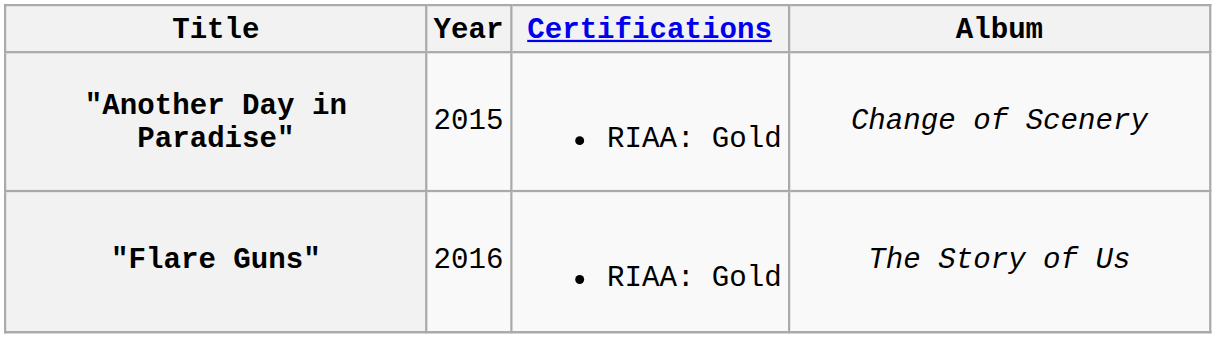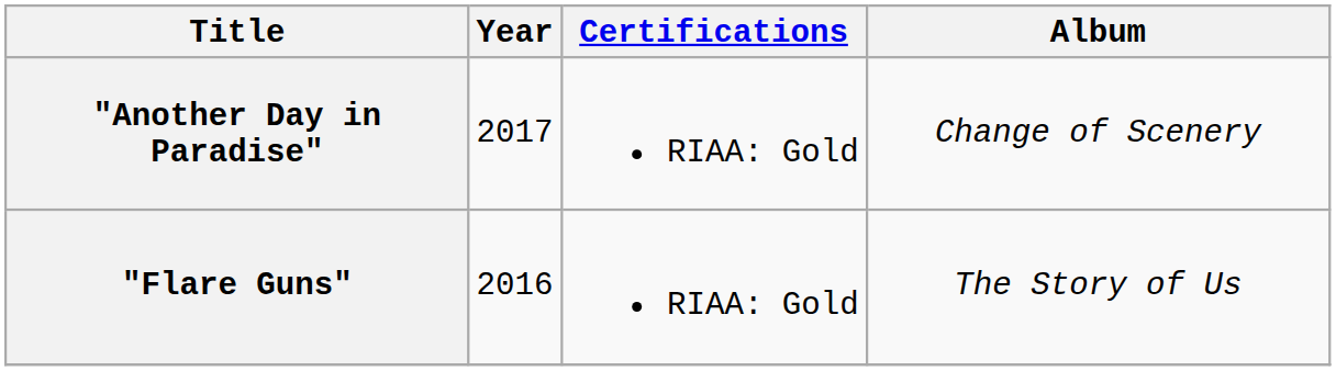 <table class="wikitable plainrowheaders" style="text-align:center;">
 <tr>
 <th scope="col" style="width:14em;">Title</th>
 <th scope="col" style="width:1em;">Year</th>
 <th scope="col"><a href='#'>Certifications</a></th>
 <th scope="col" style="width:14em;">Album</th>
 </tr>
 <tr>
 <th scope="row">"Another Day in Paradise"</th>
-<td>2015</td>
+<td>2017</td>
 <td><br><ul><li>RIAA: Gold</li></ul></td>
 <td><em>Change of Scenery</em></td>
 </tr>
 <tr>
 <th scope="row">"Flare Guns"<br></th>
 <td>2016</td>
 <td><br><ul><li>RIAA: Gold</li></ul></td>
 <td><em>The Story of Us </em></td>
 </tr>
 <tr>
 </tr>
 </table>
